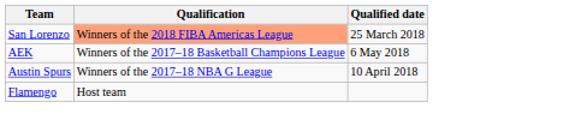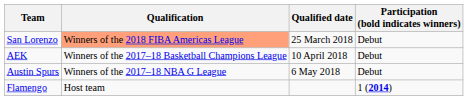 <table class="wikitable">
 <tr>
 <th>Team</th>
 <th>Qualification</th>
 <th>Qualified date</th>
+<th>Participation <br>(bold indicates winners)</th>
 </tr>
 <tr>
 <td> <a href='#'>San Lorenzo</a></td>
 <td style="background: lightsalmon;">Winners of the <a href='#'>2018 FIBA Americas League</a></td>
 <td>25 March 2018</td>
+<td>Debut</td>
 </tr>
 <tr>
 <td> <a href='#'>AEK</a></td>
 <td>Winners of the <a href='#'>2017–18 Basketball Champions League</a></td>
-<td>6 May 2018</td>
+<td>10 April 2018</td>
+<td>Debut</td>
 </tr>
 <tr>
 <td> <a href='#'>Austin Spurs</a></td>
 <td>Winners of the <a href='#'>2017–18 NBA G League</a></td>
-<td>10 April 2018</td>
+<td>6 May 2018</td>
+<td>Debut</td>
 </tr>
 <tr>
 <td> <a href='#'>Flamengo</a></td>
 <td>Host team</td>
 <td></td>
+<td>1 (<strong><a href='#'>2014</a></strong>)</td>
 </tr>
 </table>
